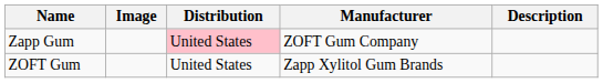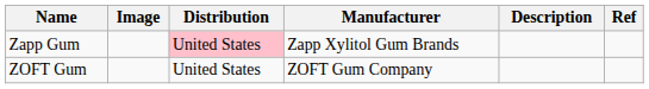 <table class="wikitable sortable" style="width:100%">
 <tr>
 <th>Name</th>
 <th class="unsortable">Image</th>
 <th>Distribution</th>
 <th>Manufacturer</th>
 <th>Description</th>
+<th>Ref</th>
 </tr>
 <tr>
 <td>Zapp Gum</td>
 <td></td>
 <td style="background: pink;">United States</td>
-<td>ZOFT Gum Company</td>
+<td>Zapp Xylitol Gum Brands</td>
+<td></td>
 <td></td>
 </tr>
 <tr>
 <td>ZOFT Gum</td>
 <td></td>
 <td>United States</td>
-<td>Zapp Xylitol Gum Brands</td>
+<td>ZOFT Gum Company</td>
+<td></td>
 <td></td>
 </tr>
 </table>
